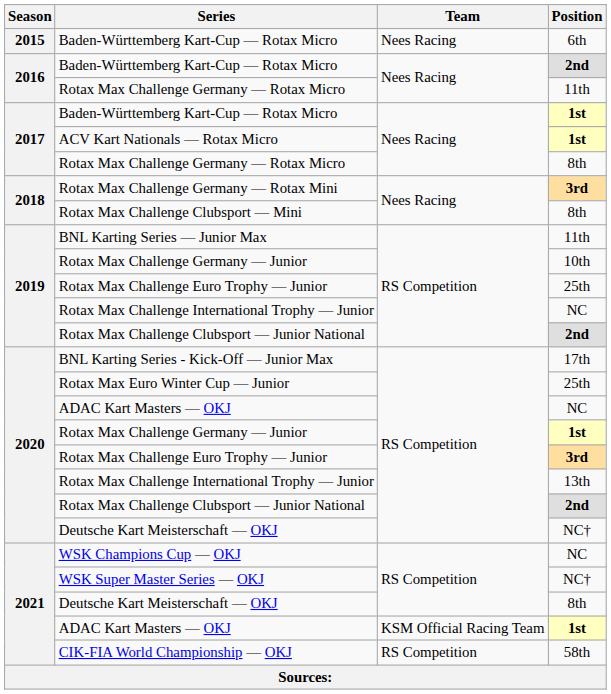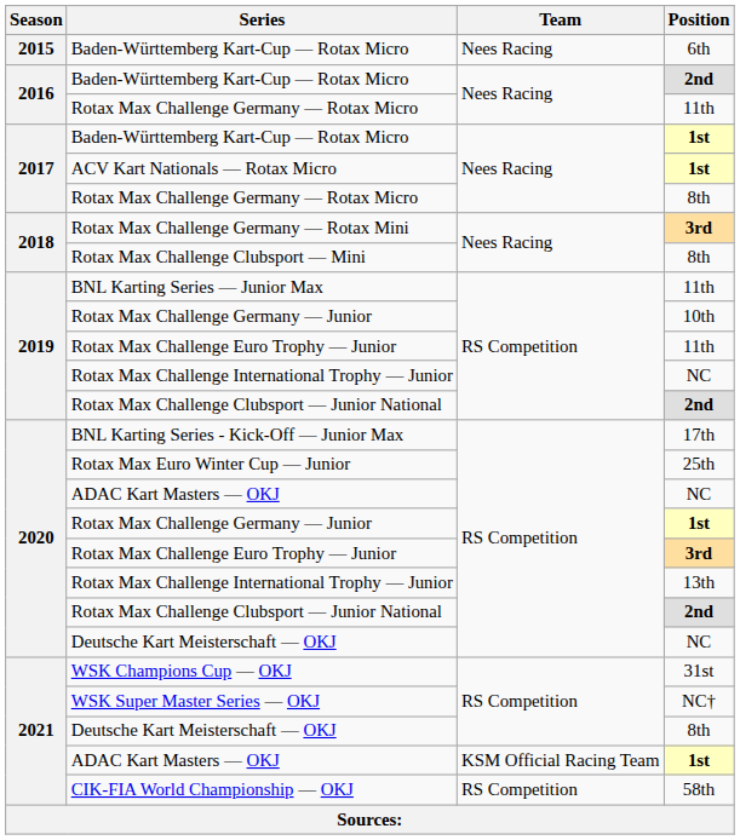 <table class="wikitable" style="font-size: 85%; text-align:center">
 <tr>
 <th>Season</th>
 <th>Series</th>
 <th>Team</th>
 <th>Position</th>
 </tr>
 <tr>
 <th>2015</th>
 <td align="left">Baden-Württemberg Kart-Cup — Rotax Micro</td>
 <td align="left">Nees Racing</td>
 <td>6th</td>
 </tr>
 <tr>
 <th rowspan="2">2016</th>
 <td align="left">Baden-Württemberg Kart-Cup — Rotax Micro</td>
 <td rowspan="2"  align="left">Nees Racing</td>
 <td style="background:#DFDFDF;"><strong>2nd</strong></td>
 </tr>
 <tr>
 <td align="left">Rotax Max Challenge Germany — Rotax Micro</td>
 <td>11th</td>
 </tr>
 <tr>
 <th rowspan="3">2017</th>
 <td align="left">Baden-Württemberg Kart-Cup — Rotax Micro</td>
 <td rowspan="3" align="left">Nees Racing</td>
 <td style="background:#FFFFBF;"><strong>1st</strong></td>
 </tr>
 <tr>
 <td align="left">ACV Kart Nationals — Rotax Micro</td>
 <td style="background:#FFFFBF;"><strong>1st</strong></td>
 </tr>
 <tr>
 <td align="left">Rotax Max Challenge Germany — Rotax Micro</td>
 <td>8th</td>
 </tr>
 <tr>
 <th rowspan="2">2018</th>
 <td align="left">Rotax Max Challenge Germany — Rotax Mini</td>
 <td rowspan="2" align="left">Nees Racing</td>
 <td style="background:#FFDF9F;"><strong>3rd</strong></td>
 </tr>
 <tr>
 <td align="left">Rotax Max Challenge Clubsport — Mini</td>
 <td>8th</td>
 </tr>
 <tr>
 <th rowspan="5">2019</th>
 <td align="left">BNL Karting Series — Junior Max</td>
 <td rowspan="5" align="left">RS Competition</td>
 <td>11th</td>
 </tr>
 <tr>
 <td align="left">Rotax Max Challenge Germany — Junior</td>
 <td>10th</td>
 </tr>
 <tr>
 <td align="left">Rotax Max Challenge Euro Trophy — Junior</td>
-<td>25th</td>
+<td>11th</td>
 </tr>
 <tr>
 <td align="left">Rotax Max Challenge International Trophy — Junior</td>
 <td>NC</td>
 </tr>
 <tr>
 <td align="left">Rotax Max Challenge Clubsport — Junior National</td>
 <td style="background:#DFDFDF;"><strong>2nd</strong></td>
 </tr>
 <tr>
 <th rowspan="8">2020</th>
 <td align="left">BNL Karting Series - Kick-Off — Junior Max</td>
 <td rowspan="8" align="left">RS Competition</td>
 <td>17th</td>
 </tr>
 <tr>
 <td align="left">Rotax Max Euro Winter Cup — Junior</td>
 <td>25th</td>
 </tr>
 <tr>
 <td align="left">ADAC Kart Masters — <a href='#'>OKJ</a></td>
 <td>NC</td>
 </tr>
 <tr>
 <td align="left">Rotax Max Challenge Germany — Junior</td>
 <td style="background:#FFFFBF;"><strong>1st</strong></td>
 </tr>
 <tr>
 <td align="left">Rotax Max Challenge Euro Trophy — Junior</td>
 <td style="background:#FFDF9F;"><strong>3rd</strong></td>
 </tr>
 <tr>
 <td align="left">Rotax Max Challenge International Trophy — Junior</td>
 <td>13th</td>
 </tr>
 <tr>
 <td align="left">Rotax Max Challenge Clubsport — Junior National</td>
 <td style="background:#DFDFDF;"><strong>2nd</strong></td>
 </tr>
 <tr>
 <td align="left">Deutsche Kart Meisterschaft — <a href='#'>OKJ</a></td>
-<td>NC†</td>
+<td>NC</td>
 </tr>
 <tr>
 <th rowspan="5">2021</th>
 <td align="left"><a href='#'>WSK Champions Cup</a> — <a href='#'>OKJ</a></td>
 <td rowspan="3"  align="left">RS Competition</td>
-<td>NC</td>
+<td>31st</td>
 </tr>
 <tr>
 <td align="left"><a href='#'>WSK Super Master Series</a> — <a href='#'>OKJ</a></td>
 <td>NC†</td>
 </tr>
 <tr>
 <td align="left">Deutsche Kart Meisterschaft — <a href='#'>OKJ</a></td>
 <td>8th</td>
 </tr>
 <tr>
 <td align="left">ADAC Kart Masters — <a href='#'>OKJ</a></td>
 <td align="left">KSM Official Racing Team</td>
 <td style="background:#FFFFBF;"><strong>1st</strong></td>
 </tr>
 <tr>
 <td align="left"><a href='#'>CIK-FIA World Championship</a> — <a href='#'>OKJ</a></td>
 <td align="left">RS Competition</td>
 <td>58th</td>
 </tr>
 <tr>
 <th colspan="4">Sources:</th>
 </tr>
 </table>
